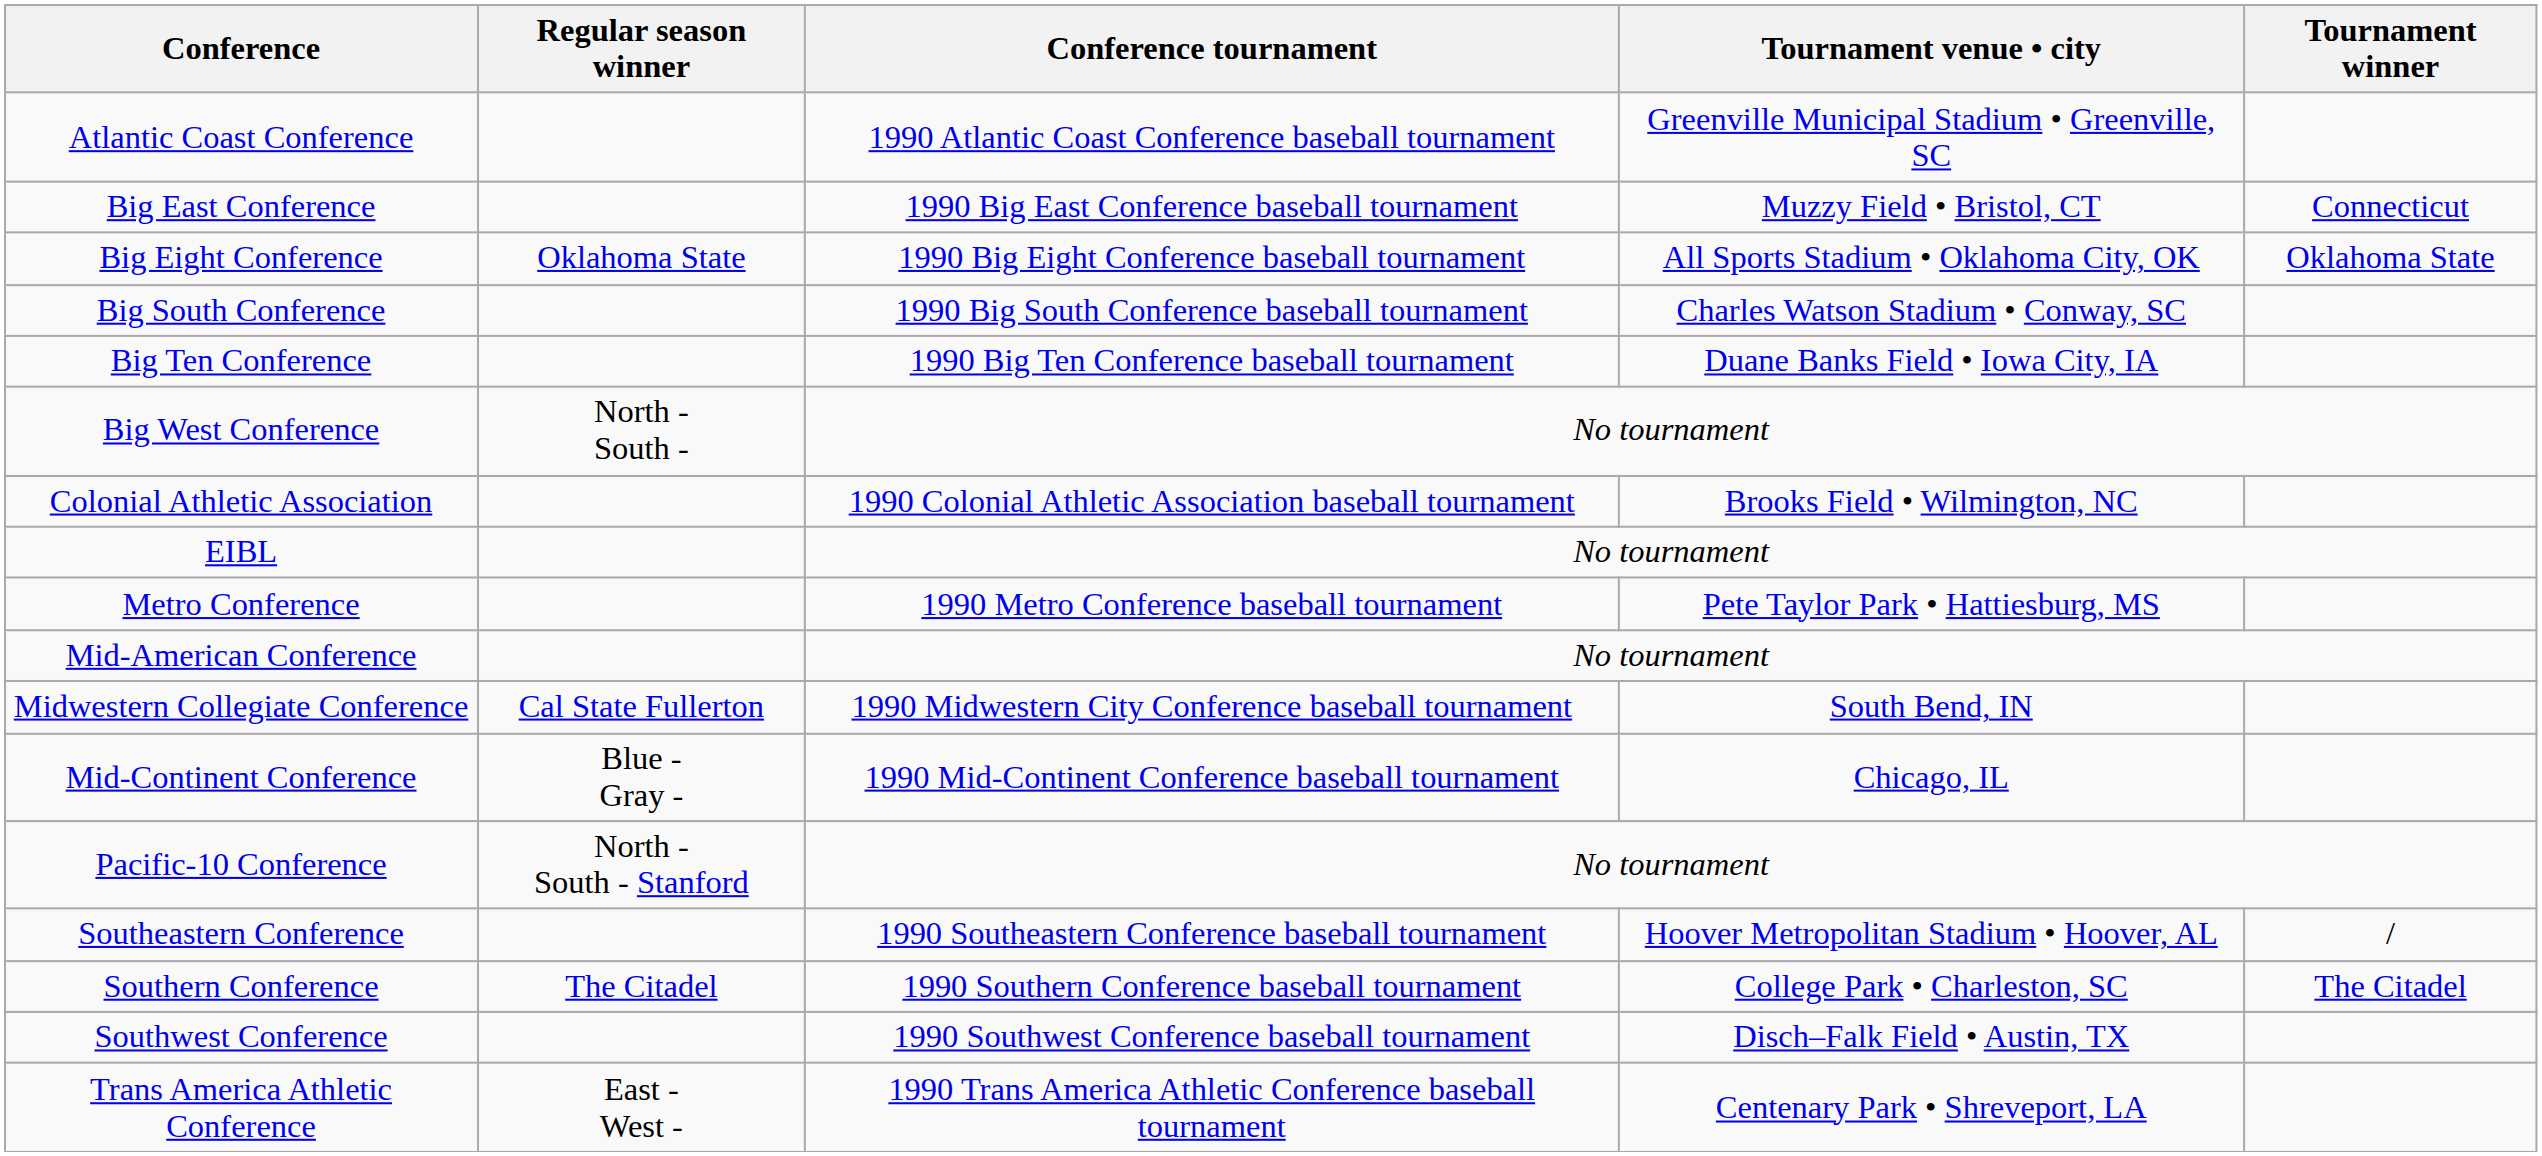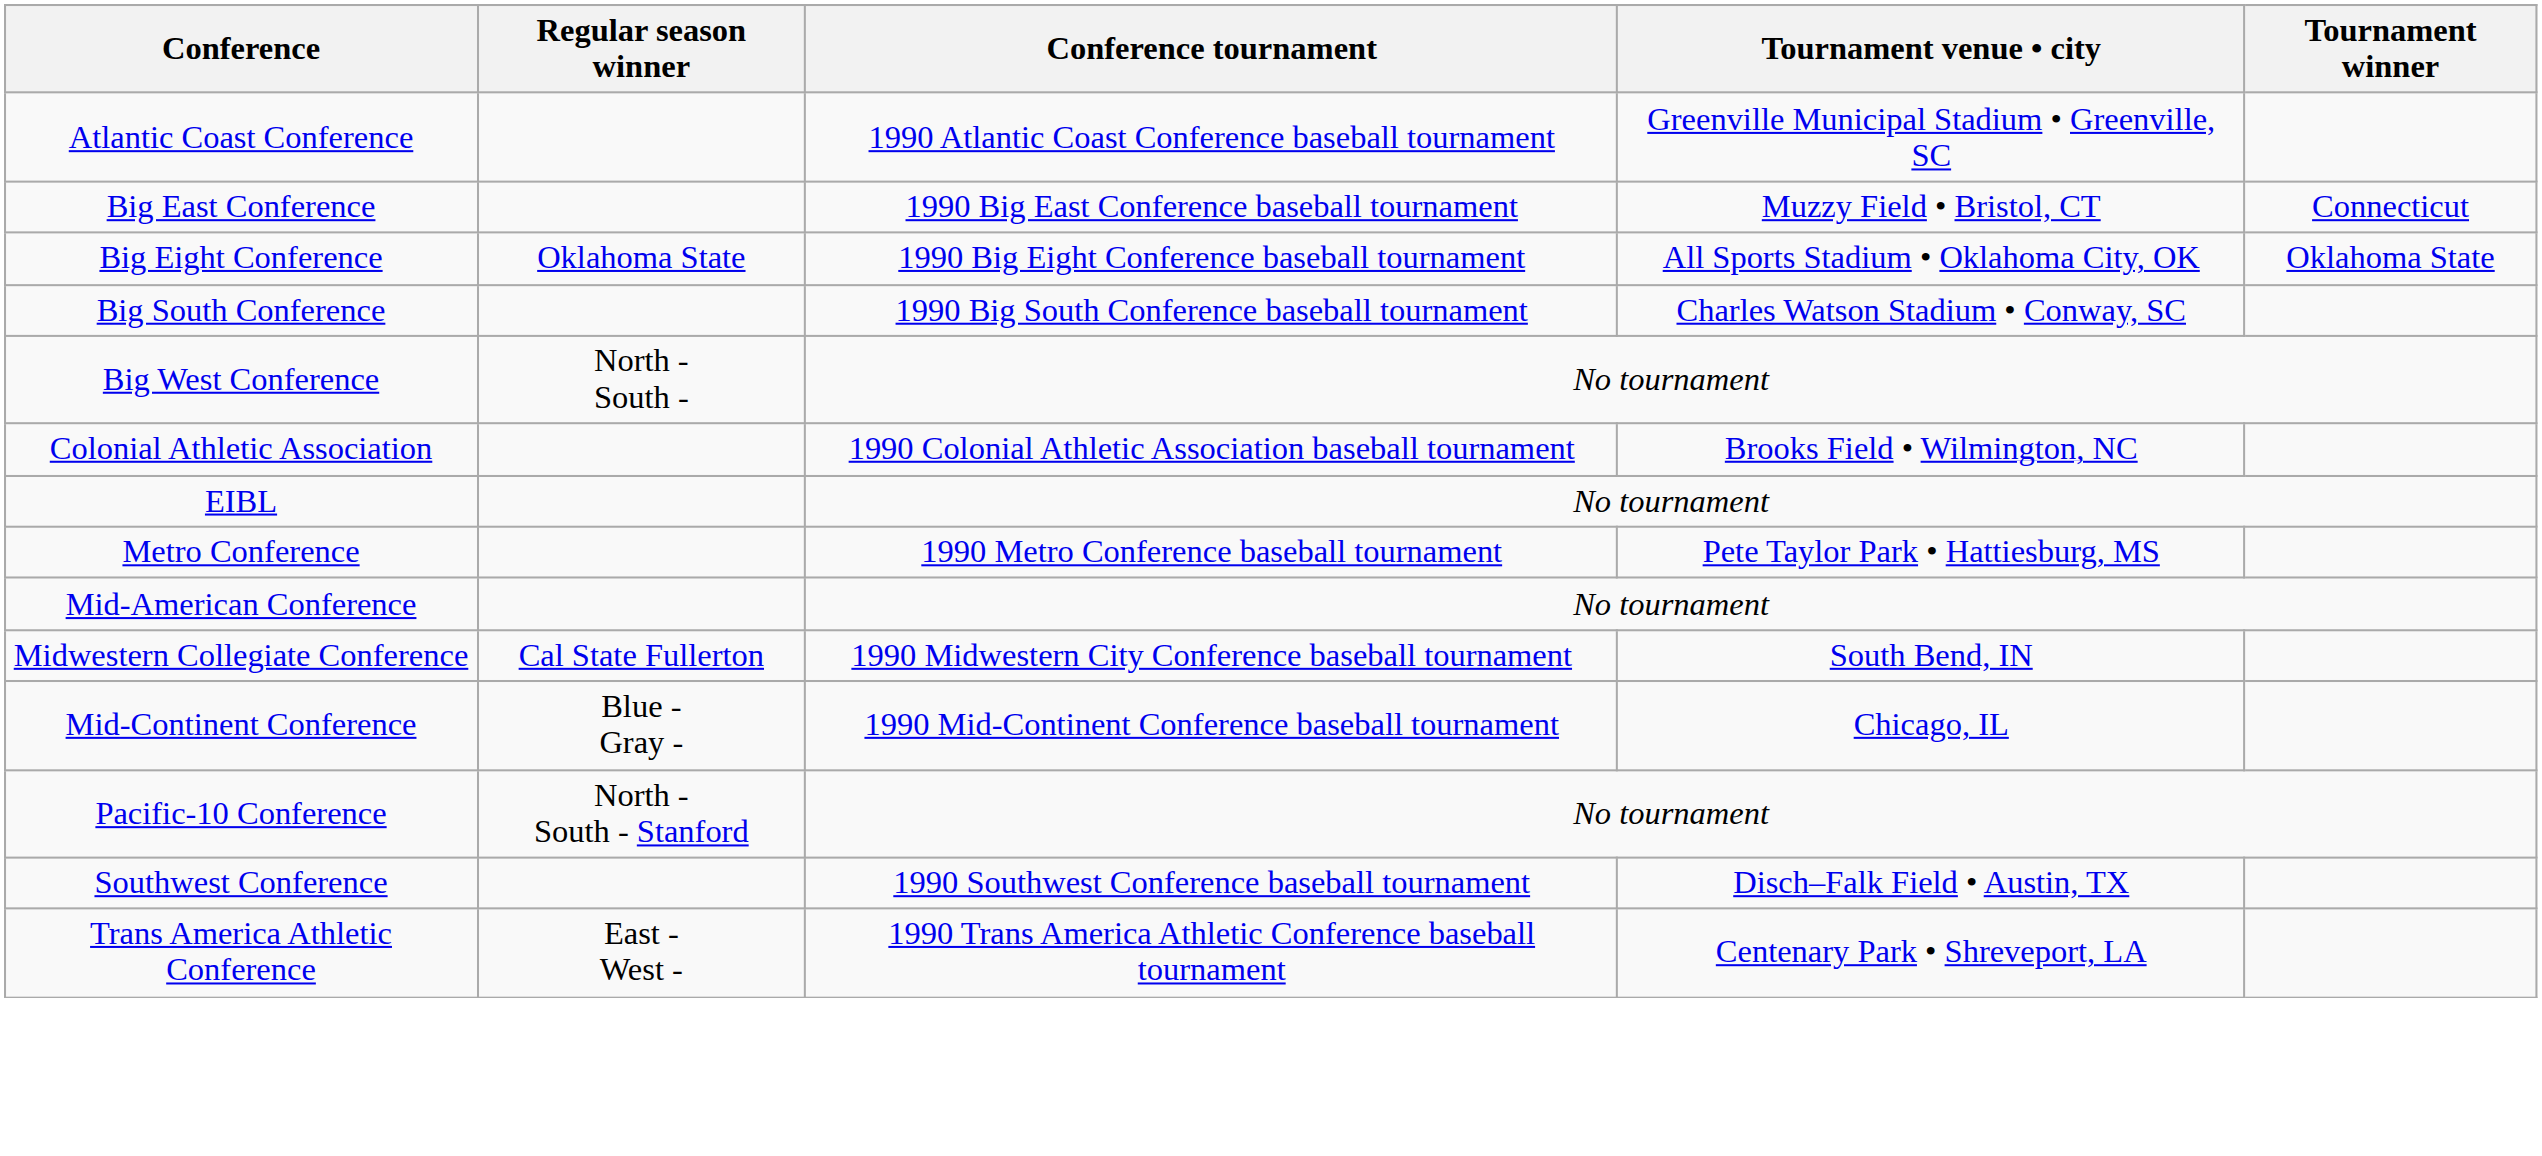 <table class="wikitable" style="text-align:center;">
 <tr>
 <th>Conference</th>
 <th>Regular season winner</th>
 <th>Conference tournament</th>
 <th>Tournament venue • city</th>
 <th>Tournament winner</th>
 </tr>
 <tr>
 <td><a href='#'>Atlantic Coast Conference</a></td>
 <td></td>
 <td><a href='#'>1990 Atlantic Coast Conference baseball tournament</a></td>
 <td><a href='#'>Greenville Municipal Stadium</a> • <a href='#'>Greenville, SC</a></td>
 <td></td>
 </tr>
 <tr>
 <td><a href='#'>Big East Conference</a></td>
 <td></td>
 <td><a href='#'>1990 Big East Conference baseball tournament</a></td>
 <td><a href='#'>Muzzy Field</a> • <a href='#'>Bristol, CT</a></td>
 <td><a href='#'>Connecticut</a></td>
 </tr>
 <tr>
 <td><a href='#'>Big Eight Conference</a></td>
 <td><a href='#'>Oklahoma State</a></td>
 <td><a href='#'>1990 Big Eight Conference baseball tournament</a></td>
 <td><a href='#'>All Sports Stadium</a> • <a href='#'>Oklahoma City, OK</a></td>
 <td><a href='#'>Oklahoma State</a></td>
 </tr>
 <tr>
 <td><a href='#'>Big South Conference</a></td>
 <td></td>
 <td><a href='#'>1990 Big South Conference baseball tournament</a></td>
 <td><a href='#'>Charles Watson Stadium</a> • <a href='#'>Conway, SC</a></td>
-<td></td>
-</tr>
-<tr>
-<td><a href='#'>Big Ten Conference</a></td>
-<td></td>
-<td><a href='#'>1990 Big Ten Conference baseball tournament</a></td>
-<td><a href='#'>Duane Banks Field</a> • <a href='#'>Iowa City, IA</a></td>
 <td></td>
 </tr>
 <tr>
 <td><a href='#'>Big West Conference</a></td>
 <td>North - <br>South - </td>
 <td colspan=3><em>No tournament</em></td>
 </tr>
 <tr>
 <td><a href='#'>Colonial Athletic Association</a></td>
 <td></td>
 <td><a href='#'>1990 Colonial Athletic Association baseball tournament</a></td>
 <td><a href='#'>Brooks Field</a> • <a href='#'>Wilmington, NC</a></td>
 <td></td>
 </tr>
 <tr>
 <td><a href='#'>EIBL</a></td>
 <td></td>
 <td colspan=3><em>No tournament</em></td>
 </tr>
 <tr>
 <td><a href='#'>Metro Conference</a></td>
 <td></td>
 <td><a href='#'>1990 Metro Conference baseball tournament</a></td>
 <td><a href='#'>Pete Taylor Park</a> • <a href='#'>Hattiesburg, MS</a></td>
 <td></td>
 </tr>
 <tr>
 <td><a href='#'>Mid-American Conference</a></td>
 <td></td>
 <td colspan=3><em>No tournament</em></td>
 </tr>
 <tr>
 <td><a href='#'>Midwestern Collegiate Conference</a></td>
 <td><a href='#'>Cal State Fullerton</a></td>
 <td><a href='#'>1990 Midwestern City Conference baseball tournament</a></td>
 <td><a href='#'>South Bend, IN</a></td>
 <td></td>
 </tr>
 <tr>
 <td><a href='#'>Mid-Continent Conference</a></td>
 <td>Blue - <br>Gray - </td>
 <td><a href='#'>1990 Mid-Continent Conference baseball tournament</a></td>
 <td><a href='#'>Chicago, IL</a></td>
 <td></td>
 </tr>
 <tr>
 <td><a href='#'>Pacific-10 Conference</a></td>
 <td>North - <br>South - <a href='#'>Stanford</a></td>
 <td colspan=3><em>No tournament</em></td>
 </tr>
 <tr>
-<td><a href='#'>Southeastern Conference</a></td>
-<td></td>
-<td><a href='#'>1990 Southeastern Conference baseball tournament</a></td>
-<td><a href='#'>Hoover Metropolitan Stadium</a> • <a href='#'>Hoover, AL</a></td>
-<td>/</td>
-</tr>
-<tr>
-<td><a href='#'>Southern Conference</a></td>
-<td><a href='#'>The Citadel</a></td>
-<td><a href='#'>1990 Southern Conference baseball tournament</a></td>
-<td><a href='#'>College Park</a> • <a href='#'>Charleston, SC</a></td>
-<td><a href='#'>The Citadel</a></td>
-</tr>
-<tr>
 <td><a href='#'>Southwest Conference</a></td>
 <td></td>
 <td><a href='#'>1990 Southwest Conference baseball tournament</a></td>
 <td><a href='#'>Disch–Falk Field</a> • <a href='#'>Austin, TX</a></td>
 <td></td>
 </tr>
 <tr>
 <td><a href='#'>Trans America Athletic Conference</a></td>
 <td>East - <br>West - </td>
 <td><a href='#'>1990 Trans America Athletic Conference baseball tournament</a></td>
 <td><a href='#'>Centenary Park</a> • <a href='#'>Shreveport, LA</a></td>
 <td></td>
 </tr>
 </table>
